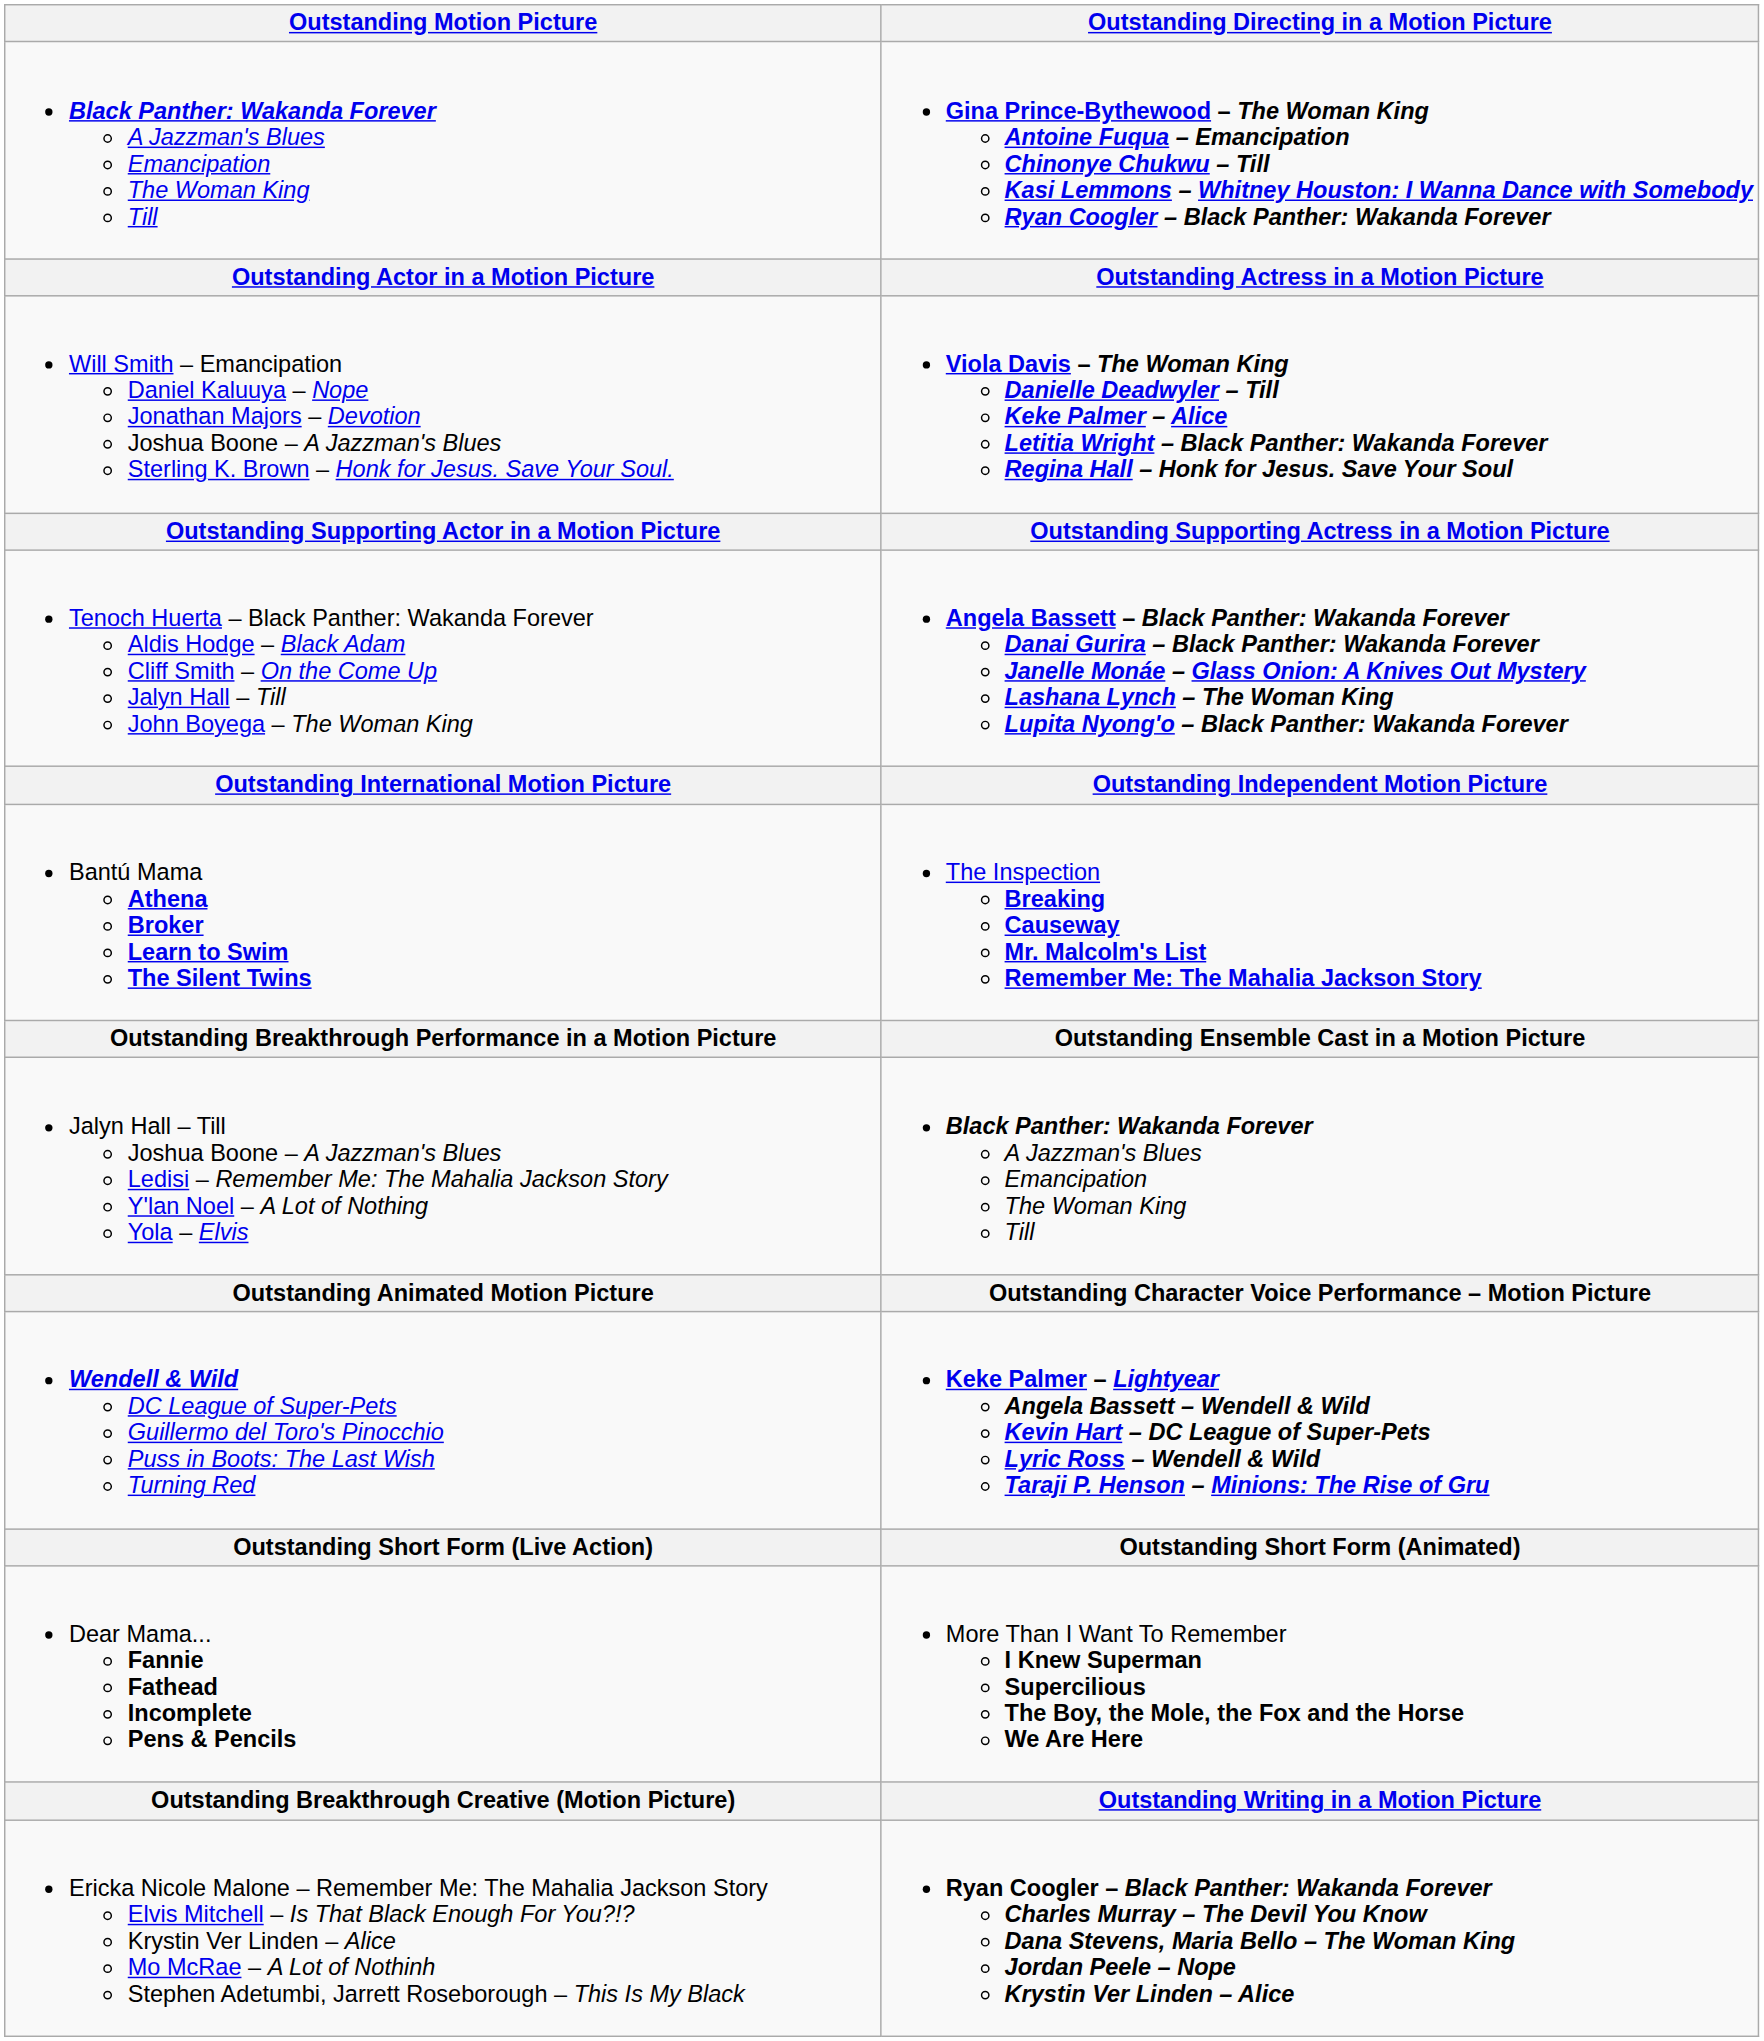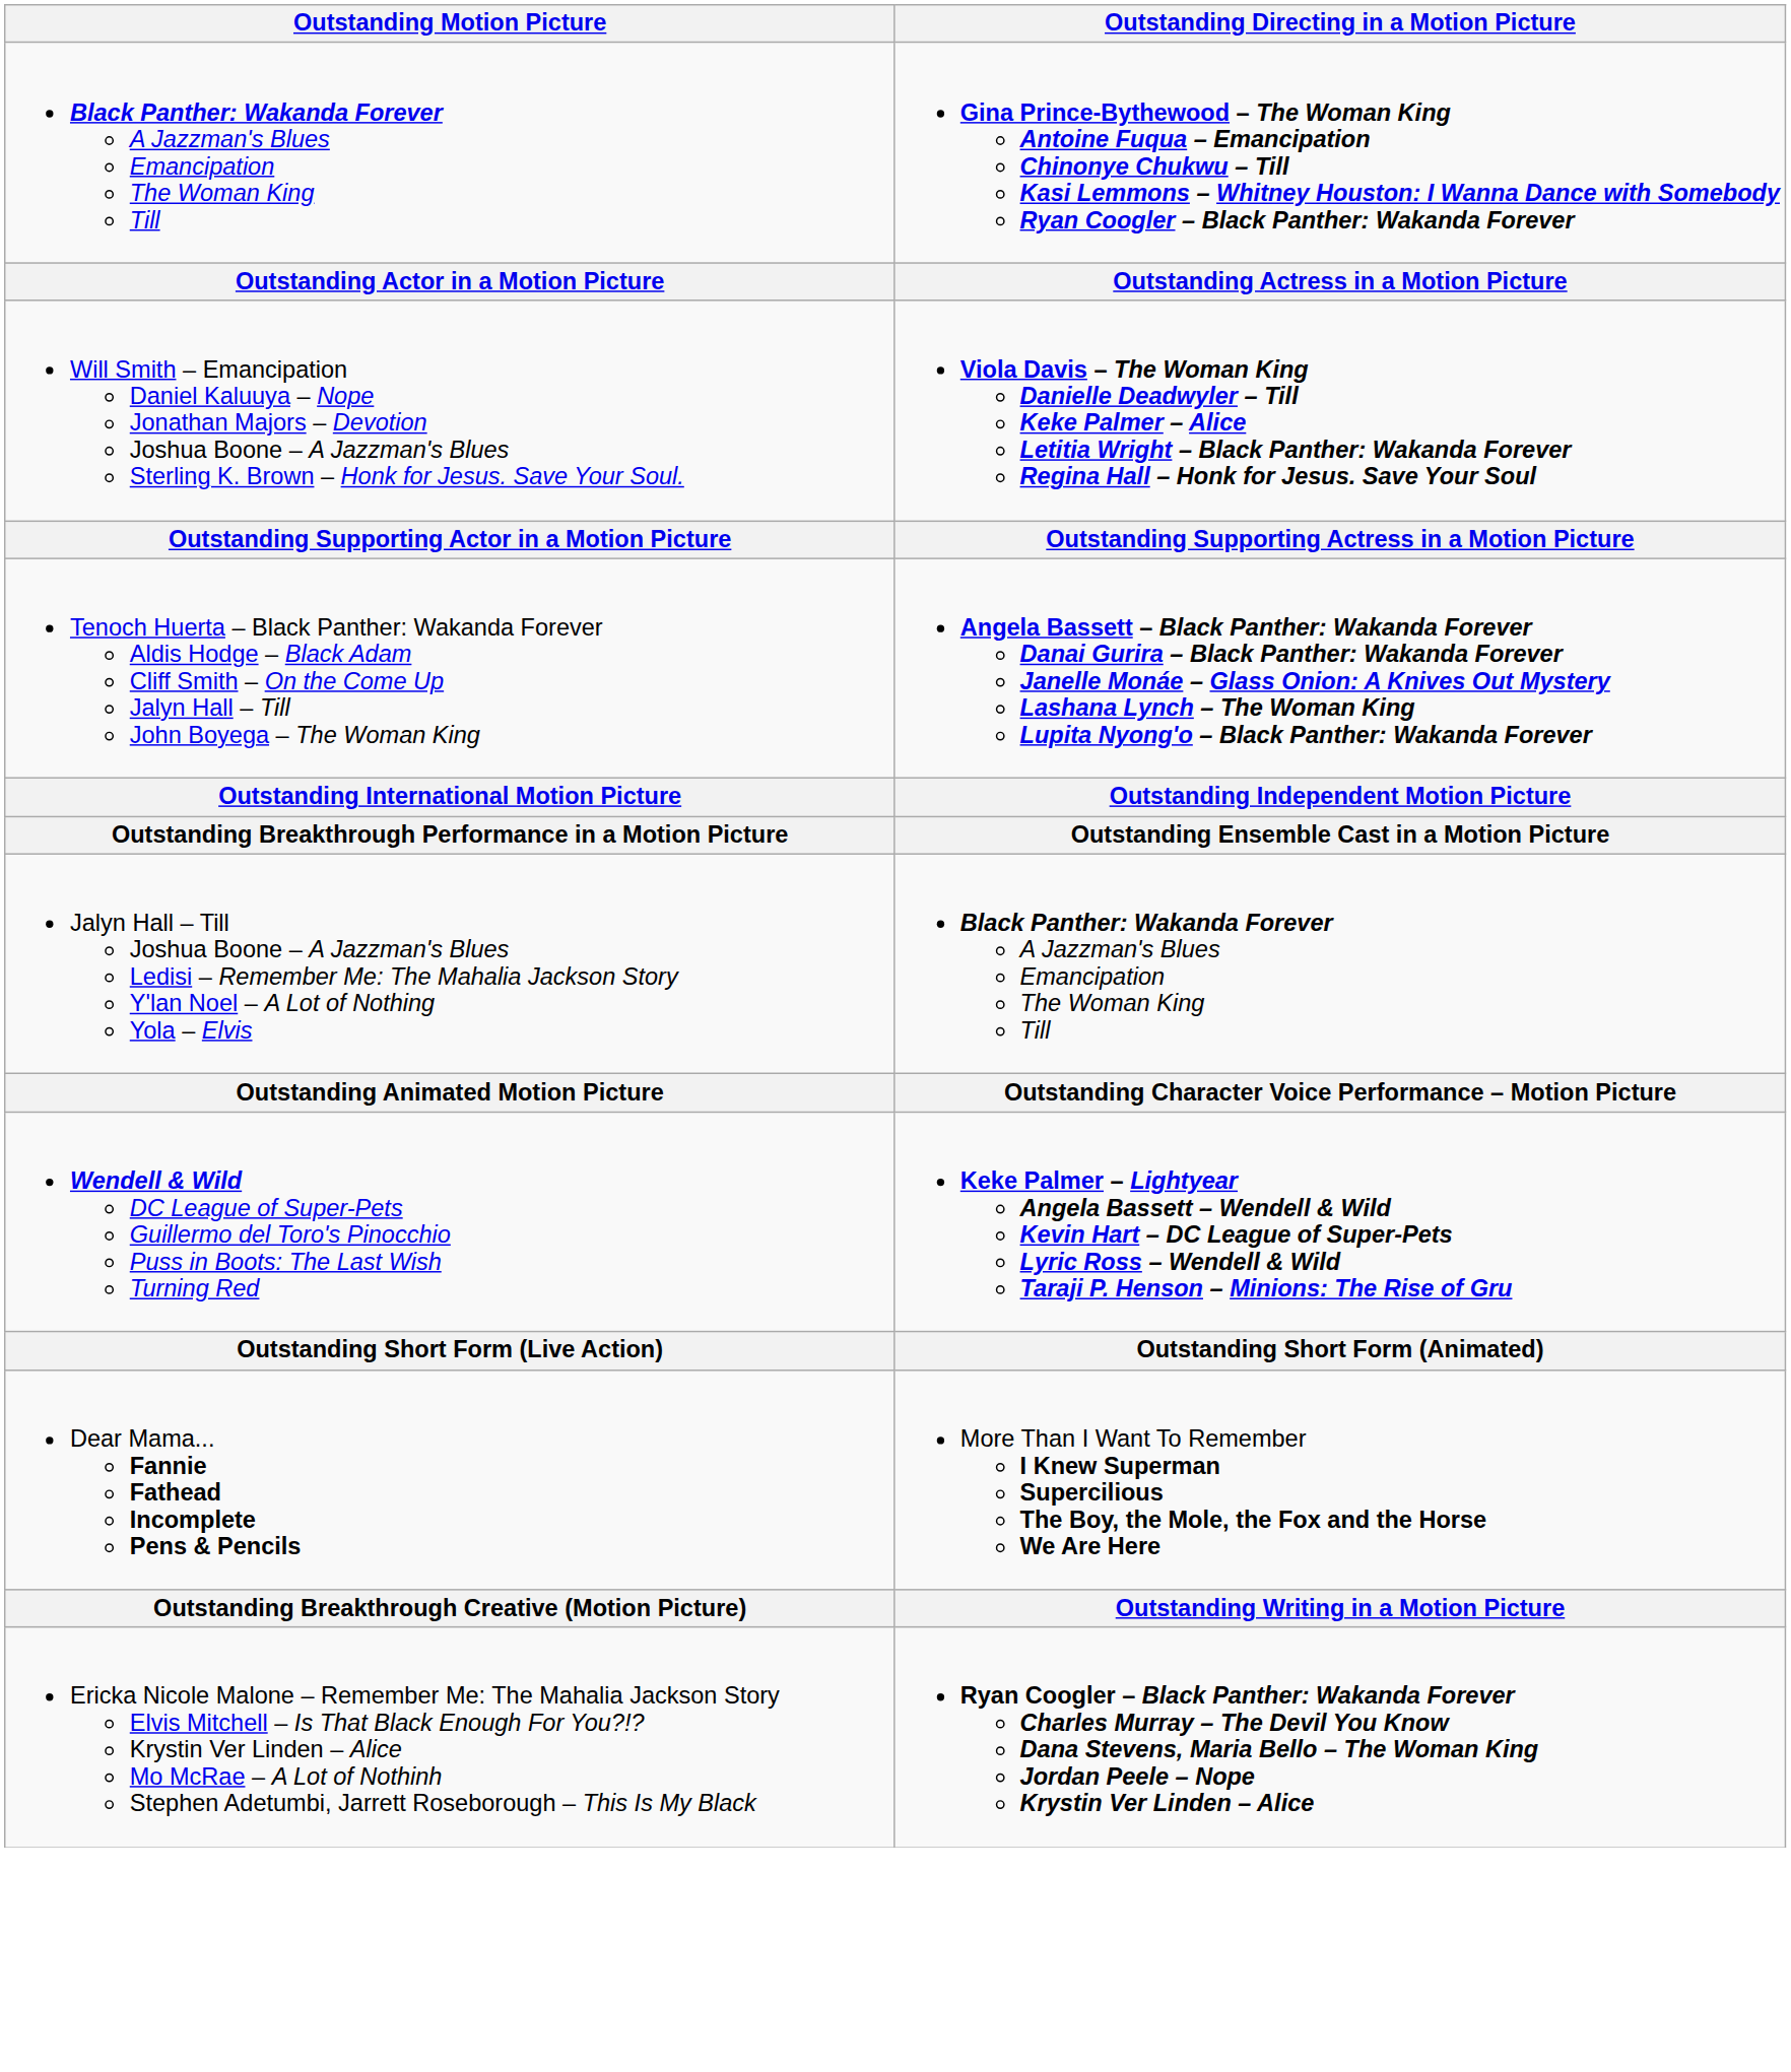 <table class="wikitable">
 <tr>
 <th style="width=50%"><a href='#'>Outstanding Motion Picture</a></th>
 <th style="width=50%"><a href='#'>Outstanding Directing in a Motion Picture</a></th>
 </tr>
 <tr>
 <td valign="top" width="50%"><br><ul><li><strong><em><a href='#'>Black Panther: Wakanda Forever</a></em></strong><ul><li><em><a href='#'>A Jazzman's Blues</a></em></li><li><em><a href='#'>Emancipation</a></em></li><li><em><a href='#'>The Woman King</a></em></li><li><em><a href='#'>Till</a></em></li></ul></li></ul></td>
 <td valign="top" width="50%"><br><ul><li><strong><a href='#'>Gina Prince-Bythewood</a> – <em>The Woman King<strong><em><ul><li><a href='#'>Antoine Fuqua</a> – </em>Emancipation<em></li><li><a href='#'>Chinonye Chukwu</a> – </em>Till<em></li><li><a href='#'>Kasi Lemmons</a> – </em><a href='#'>Whitney Houston: I Wanna Dance with Somebody</a><em></li><li><a href='#'>Ryan Coogler</a> – </em>Black Panther: Wakanda Forever<em></li></ul></li></ul></td>
 </tr>
 <tr>
 <th style="width=50%"><a href='#'>Outstanding Actor in a Motion Picture</a></th>
 <th style="width=50%"><a href='#'>Outstanding Actress in a Motion Picture</a></th>
 </tr>
 <tr>
 <td valign="top" width="50%"><br><ul><li></strong><a href='#'>Will Smith</a> – </em>Emancipation</em></strong><ul><li><a href='#'>Daniel Kaluuya</a> – <em><a href='#'>Nope</a></em></li><li><a href='#'>Jonathan Majors</a> – <em><a href='#'>Devotion</a></em></li><li>Joshua Boone – <em>A Jazzman's Blues</em></li><li><a href='#'>Sterling K. Brown</a> – <em><a href='#'>Honk for Jesus. Save Your Soul.</a></em></li></ul></li></ul></td>
 <td valign="top" width="50%"><br><ul><li><strong><a href='#'>Viola Davis</a> – <em>The Woman King<strong><em><ul><li><a href='#'>Danielle Deadwyler</a> – </em>Till<em></li><li><a href='#'>Keke Palmer</a> – </em><a href='#'>Alice</a><em></li><li><a href='#'>Letitia Wright</a> – </em>Black Panther: Wakanda Forever<em></li><li><a href='#'>Regina Hall</a> – </em>Honk for Jesus. Save Your Soul<em></li></ul></li></ul></td>
 </tr>
 <tr>
 <th style="width=50%"><a href='#'>Outstanding Supporting Actor in a Motion Picture</a></th>
 <th style="width=50%"><a href='#'>Outstanding Supporting Actress in a Motion Picture</a></th>
 </tr>
 <tr>
 <td valign="top" width="50%"><br><ul><li></strong><a href='#'>Tenoch Huerta</a> – </em>Black Panther: Wakanda Forever</em></strong><ul><li><a href='#'>Aldis Hodge</a> – <em><a href='#'>Black Adam</a></em></li><li><a href='#'>Cliff Smith</a> – <em><a href='#'>On the Come Up</a></em></li><li><a href='#'>Jalyn Hall</a> – <em>Till</em></li><li><a href='#'>John Boyega</a> – <em>The Woman King</em></li></ul></li></ul></td>
 <td valign="top" width="50%"><br><ul><li><strong><a href='#'>Angela Bassett</a> – <em>Black Panther: Wakanda Forever<strong><em><ul><li><a href='#'>Danai Gurira</a> – </em>Black Panther: Wakanda Forever<em></li><li><a href='#'>Janelle Monáe</a> – </em><a href='#'>Glass Onion: A Knives Out Mystery</a><em></li><li><a href='#'>Lashana Lynch</a> – </em>The Woman King<em></li><li><a href='#'>Lupita Nyong'o</a> – </em>Black Panther: Wakanda Forever<em></li></ul></li></ul></td>
 </tr>
 <tr>
 <th style="width=50%"><a href='#'>Outstanding International Motion Picture</a></th>
 <th style="width=50%"><a href='#'>Outstanding Independent Motion Picture</a></th>
-</tr>
-<tr>
-<td valign="top" width="50%"><br><ul><li></em></strong>Bantú Mama<strong><em><ul><li></em><a href='#'>Athena</a><em></li><li></em><a href='#'>Broker</a><em></li><li></em><a href='#'>Learn to Swim</a><em></li><li></em><a href='#'>The Silent Twins</a><em></li></ul></li></ul></td>
-<td valign="top" width="50%"><br><ul><li></em></strong><a href='#'>The Inspection</a><strong><em><ul><li></em><a href='#'>Breaking</a><em></li><li></em><a href='#'>Causeway</a><em></li><li></em><a href='#'>Mr. Malcolm's List</a><em></li><li></em><a href='#'>Remember Me: The Mahalia Jackson Story</a><em></li></ul></li></ul></td>
 </tr>
 <tr>
 <th style="width=50%">Outstanding Breakthrough Performance in a Motion Picture</th>
 <th style="width=50%">Outstanding Ensemble Cast in a Motion Picture</th>
 </tr>
 <tr>
 <td valign="top" width="50%"><br><ul><li></strong>Jalyn Hall – </em>Till</em></strong><ul><li>Joshua Boone – <em>A Jazzman's Blues</em></li><li><a href='#'>Ledisi</a> – <em>Remember Me: The Mahalia Jackson Story</em></li><li><a href='#'>Y'lan Noel</a> – <em>A Lot of Nothing</em></li><li><a href='#'>Yola</a> – <em><a href='#'>Elvis</a></em></li></ul></li></ul></td>
 <td valign="top" width="50%"><br><ul><li><strong><em>Black Panther: Wakanda Forever</em></strong><ul><li><em>A Jazzman's Blues</em></li><li><em>Emancipation</em></li><li><em>The Woman King</em></li><li><em>Till</em></li></ul></li></ul></td>
 </tr>
 <tr>
 <th style="width=50%">Outstanding Animated Motion Picture</th>
 <th style="width=50%">Outstanding Character Voice Performance – Motion Picture</th>
 </tr>
 <tr>
 <td valign="top" width="50%"><br><ul><li><strong><em><a href='#'>Wendell & Wild</a></em></strong><ul><li><em><a href='#'>DC League of Super-Pets</a></em></li><li><em><a href='#'>Guillermo del Toro's Pinocchio</a></em></li><li><em><a href='#'>Puss in Boots: The Last Wish</a></em></li><li><em><a href='#'>Turning Red</a></em></li></ul></li></ul></td>
 <td valign="top" width="50%"><br><ul><li><strong><a href='#'>Keke Palmer</a> – <em><a href='#'>Lightyear</a><strong><em><ul><li>Angela Bassett – </em>Wendell & Wild<em></li><li><a href='#'>Kevin Hart</a> – </em>DC League of Super-Pets<em></li><li><a href='#'>Lyric Ross</a> – </em>Wendell & Wild<em></li><li><a href='#'>Taraji P. Henson</a> – </em><a href='#'>Minions: The Rise of Gru</a><em></li></ul></li></ul></td>
 </tr>
 <tr>
 <th style="width=50%">Outstanding Short Form (Live Action)</th>
 <th style="width=50%">Outstanding Short Form (Animated)</th>
 </tr>
 <tr>
 <td valign="top" width="50%"><br><ul><li></em></strong>Dear Mama...<strong><em><ul><li></em>Fannie<em></li><li></em>Fathead<em></li><li></em>Incomplete<em></li><li></em>Pens & Pencils<em></li></ul></li></ul></td>
 <td valign="top" width="50%"><br><ul><li></em></strong>More Than I Want To Remember<strong><em><ul><li></em>I Knew Superman<em></li><li></em>Supercilious<em></li><li></em>The Boy, the Mole, the Fox and the Horse<em></li><li></em>We Are Here<em></li></ul></li></ul></td>
 </tr>
 <tr>
 <th style="width=50%">Outstanding Breakthrough Creative (Motion Picture)</th>
 <th style="width=50%"><a href='#'>Outstanding Writing in a Motion Picture</a></th>
 </tr>
 <tr>
 <td valign="top" width="50%"><br><ul><li></strong>Ericka Nicole Malone – </em>Remember Me: The Mahalia Jackson Story</em></strong><ul><li><a href='#'>Elvis Mitchell</a> – <em>Is That Black Enough For You?!?</em></li><li>Krystin Ver Linden – <em>Alice</em></li><li><a href='#'>Mo McRae</a> – <em>A Lot of Nothinh</em></li><li>Stephen Adetumbi, Jarrett Roseborough – <em>This Is My Black</em></li></ul></li></ul></td>
 <td valign="top" width="50%"><br><ul><li><strong>Ryan Coogler – <em>Black Panther: Wakanda Forever<strong><em><ul><li>Charles Murray – </em>The Devil You Know<em></li><li>Dana Stevens, Maria Bello – </em>The Woman King<em></li><li>Jordan Peele – </em>Nope<em></li><li>Krystin Ver Linden – </em>Alice<em></li></ul></li></ul></td>
 </tr>
 </table>
